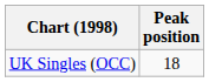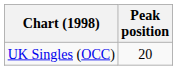 <table class="wikitable">
 <tr>
 <th align="left">Chart (1998)</th>
 <th align="left">Peak<br>position</th>
 </tr>
 <tr>
 <td align="left"><a href='#'>UK Singles</a> (<a href='#'>OCC</a>)</td>
-<td style="text-align:center;">18</td>
+<td style="text-align:center;">20</td>
 </tr>
 </table>
